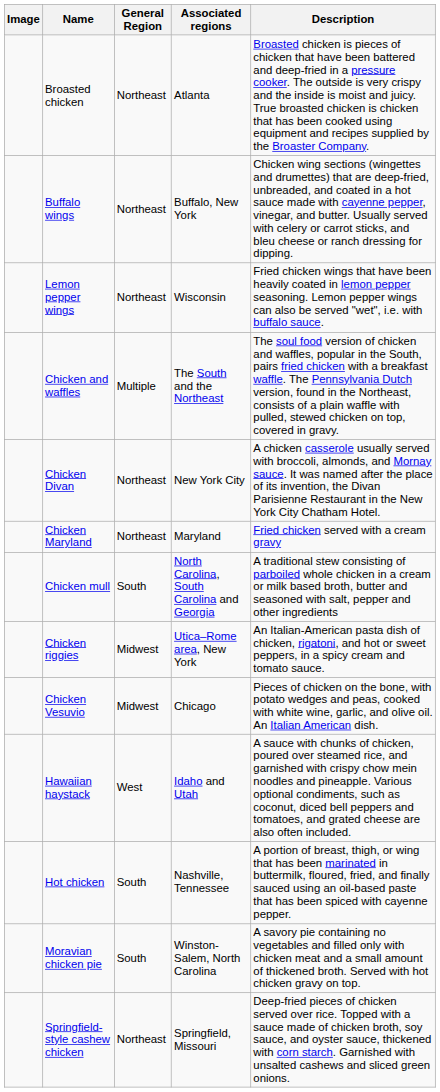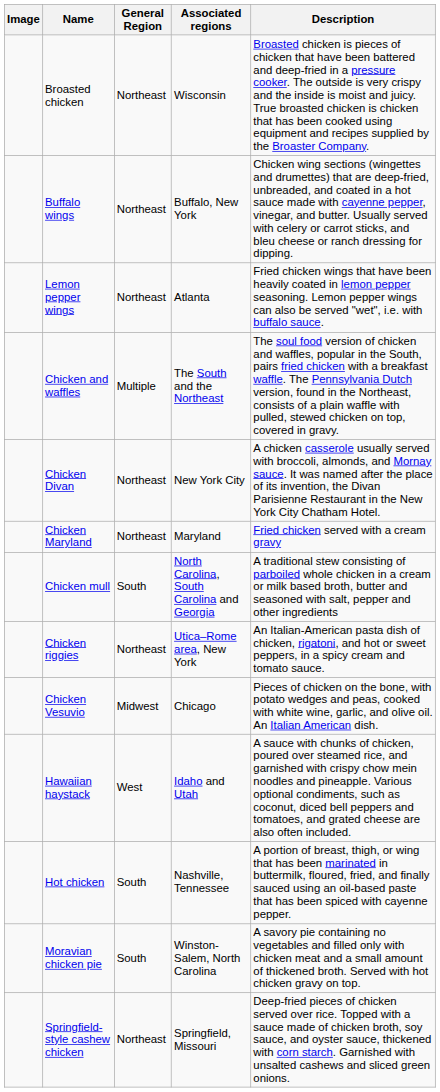 <table class="wikitable sortable">
 <tr>
 <th class="unsortable">Image</th>
 <th>Name</th>
 <th>General Region</th>
 <th>Associated regions</th>
 <th class="unsortable">Description</th>
 </tr>
 <tr>
 <td></td>
 <td>Broasted chicken</td>
 <td>Northeast</td>
-<td>Atlanta</td>
+<td>Wisconsin</td>
 <td><a href='#'>Broasted</a> chicken is pieces of chicken that have been battered and deep-fried in a <a href='#'>pressure cooker</a>.  The outside is very crispy and the inside is moist and juicy.  True broasted chicken is chicken that has been cooked using equipment and recipes supplied by the <a href='#'>Broaster Company</a>.</td>
 </tr>
 <tr>
 <td></td>
 <td><a href='#'>Buffalo wings</a></td>
 <td>Northeast</td>
 <td>Buffalo, New York</td>
 <td>Chicken wing sections (wingettes and drumettes) that are deep-fried, unbreaded, and coated in a hot sauce made with <a href='#'>cayenne pepper</a>, vinegar, and butter. Usually served with celery or carrot sticks, and bleu cheese or ranch dressing for dipping.</td>
 </tr>
 <tr>
 <td></td>
 <td><a href='#'>Lemon pepper wings</a></td>
 <td>Northeast</td>
-<td>Wisconsin</td>
+<td>Atlanta</td>
 <td>Fried chicken wings that have been heavily coated in <a href='#'>lemon pepper</a> seasoning. Lemon pepper wings can also be served "wet", i.e. with <a href='#'>buffalo sauce</a>.</td>
 </tr>
 <tr>
 <td></td>
 <td><a href='#'>Chicken and waffles</a></td>
 <td>Multiple</td>
 <td>The <a href='#'>South</a> and the <a href='#'>Northeast</a></td>
 <td>The <a href='#'>soul food</a> version of chicken and waffles, popular in the South, pairs <a href='#'>fried chicken</a> with a breakfast <a href='#'>waffle</a>.  The <a href='#'>Pennsylvania Dutch</a> version, found in the Northeast, consists of a plain waffle with pulled, stewed chicken on top, covered in gravy.</td>
 </tr>
 <tr>
 <td></td>
 <td><a href='#'>Chicken Divan</a></td>
 <td>Northeast</td>
 <td>New York City</td>
 <td>A chicken <a href='#'>casserole</a> usually served with broccoli, almonds, and <a href='#'>Mornay sauce</a>. It was named after the place of its invention, the Divan Parisienne Restaurant in the New York City Chatham Hotel.</td>
 </tr>
 <tr>
 <td></td>
 <td><a href='#'>Chicken Maryland</a></td>
 <td>Northeast</td>
 <td>Maryland</td>
 <td><a href='#'>Fried chicken</a> served with a cream <a href='#'>gravy</a></td>
 </tr>
 <tr>
 <td></td>
 <td><a href='#'>Chicken mull</a></td>
 <td>South</td>
 <td><a href='#'>North Carolina</a>, <a href='#'>South Carolina</a> and <a href='#'>Georgia</a></td>
 <td>A traditional stew consisting of <a href='#'>parboiled</a> whole chicken in a cream or milk based broth, butter and seasoned with salt, pepper and other ingredients</td>
 </tr>
 <tr>
 <td></td>
 <td><a href='#'>Chicken riggies</a></td>
-<td>Midwest</td>
+<td>Northeast</td>
 <td><a href='#'>Utica–Rome area</a>, New York</td>
 <td>An Italian-American pasta dish of chicken, <a href='#'>rigatoni</a>, and hot or sweet peppers, in a spicy cream and tomato sauce.</td>
 </tr>
 <tr>
 <td></td>
 <td><a href='#'>Chicken Vesuvio</a></td>
 <td>Midwest</td>
 <td>Chicago</td>
 <td>Pieces of chicken on the bone, with potato wedges and peas, cooked with white wine, garlic, and olive oil.  An <a href='#'>Italian American</a> dish.</td>
 </tr>
 <tr>
 <td></td>
 <td><a href='#'>Hawaiian haystack</a></td>
 <td>West</td>
 <td><a href='#'>Idaho</a> and <a href='#'>Utah</a></td>
 <td>A sauce with chunks of chicken, poured over steamed rice, and garnished with crispy chow mein noodles and pineapple.  Various optional condiments, such as coconut, diced bell peppers and tomatoes, and grated cheese are also often included.</td>
 </tr>
 <tr>
 <td></td>
 <td><a href='#'>Hot chicken</a></td>
 <td>South</td>
 <td>Nashville, Tennessee</td>
 <td>A portion of breast, thigh, or wing that has been <a href='#'>marinated</a> in buttermilk, floured, fried, and finally sauced using an oil-based paste that has been spiced with cayenne pepper.</td>
 </tr>
 <tr>
 <td></td>
 <td><a href='#'>Moravian chicken pie</a></td>
 <td>South</td>
 <td>Winston-Salem, North Carolina</td>
 <td>A savory pie containing no vegetables and filled only with chicken meat and a small amount of thickened broth. Served with hot chicken gravy on top.</td>
 </tr>
 <tr>
 <td></td>
 <td><a href='#'>Springfield-style cashew chicken</a></td>
 <td>Northeast</td>
 <td>Springfield, Missouri</td>
 <td>Deep-fried pieces of chicken served over rice.  Topped with a sauce made of chicken broth, soy sauce, and oyster sauce, thickened with <a href='#'>corn starch</a>.  Garnished with unsalted cashews and sliced green onions.</td>
 </tr>
 </table>
